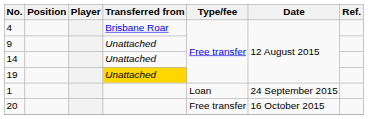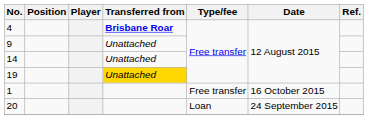 <table class="wikitable plainrowheaders sortable" style="text-align:center; text-align:left">
 <tr>
 <th scope="col">No.</th>
 <th scope="col">Position</th>
 <th scope="col">Player</th>
 <th scope="col">Transferred from</th>
 <th scope="col">Type/fee</th>
 <th scope="col">Date</th>
 <th class="unsortable" scope="col">Ref.</th>
 </tr>
 <tr>
 <td>4</td>
 <td></td>
 <th scope="row"></th>
-<td><a href='#'>Brisbane Roar</a></td>
+<td><strong><a href='#'>Brisbane Roar</a></strong></td>
 <td rowspan="4"><a href='#'>Free transfer</a></td>
 <td rowspan="4">12 August 2015</td>
 <td></td>
 </tr>
 <tr>
 <td>9</td>
 <td></td>
 <th scope="row"></th>
 <td><em>Unattached</em></td>
 <td></td>
 </tr>
 <tr>
 <td>14</td>
 <td></td>
 <th scope="row"></th>
 <td><em>Unattached</em></td>
 <td></td>
 </tr>
 <tr>
 <td>19</td>
 <td></td>
 <th scope="row"></th>
 <td style="background: gold;"><em>Unattached</em></td>
 <td></td>
 </tr>
 <tr>
 <td>1</td>
 <td></td>
 <th scope="row"></th>
 <td></td>
-<td>Loan</td>
-<td>24 September 2015</td>
+<td>Free transfer</td>
+<td>16 October 2015</td>
 <td></td>
 </tr>
 <tr>
 <td>20</td>
 <td></td>
 <th scope="row"></th>
 <td></td>
-<td>Free transfer</td>
-<td>16 October 2015</td>
+<td>Loan</td>
+<td>24 September 2015</td>
 <td></td>
 </tr>
 <tr>
 </tr>
 </table>
